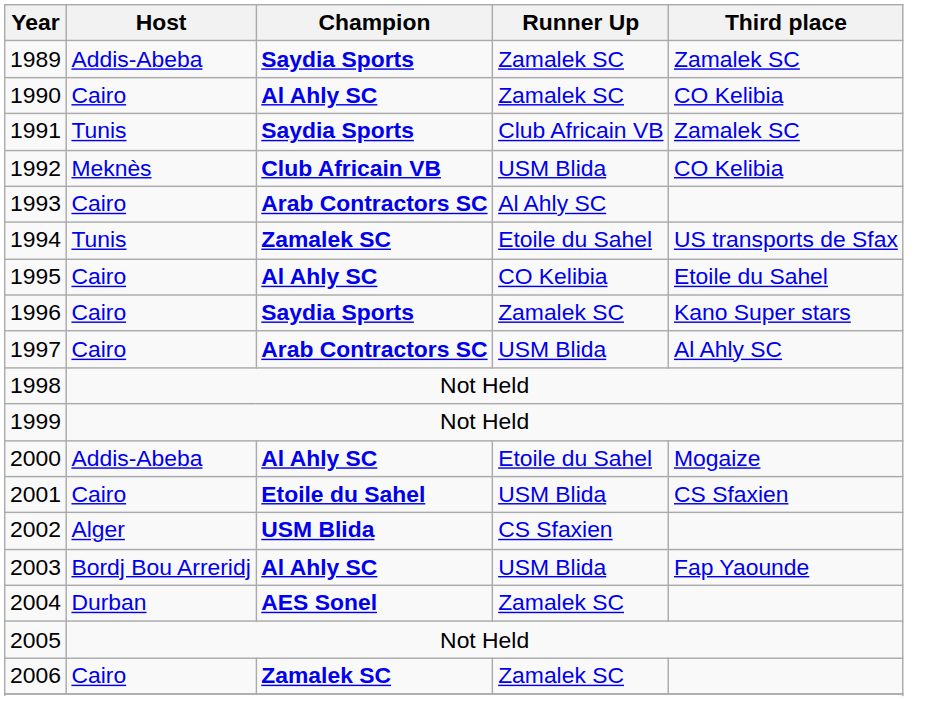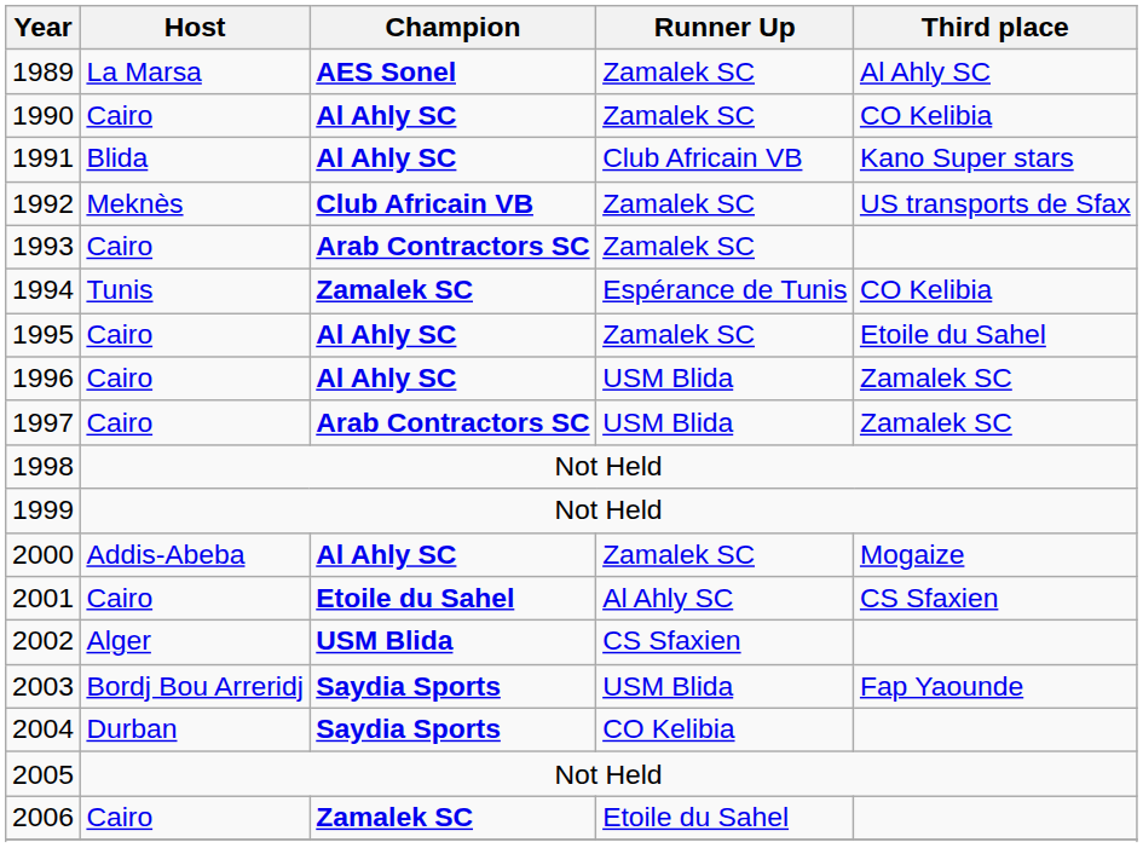 <table class=wikitable>
 <tr>
 <th>Year</th>
 <th>Host</th>
 <th>Champion</th>
 <th>Runner Up</th>
 <th>Third place</th>
 </tr>
 <tr>
 <td align="center">1989</td>
-<td> <a href='#'>Addis-Abeba</a></td>
-<td> <strong><a href='#'>Saydia Sports</a></strong> </td>
+<td> <a href='#'>La Marsa</a></td>
+<td> <strong><a href='#'>AES Sonel</a></strong></td>
 <td>  <a href='#'>Zamalek SC</a></td>
-<td>  <a href='#'>Zamalek SC</a></td>
+<td> <a href='#'>Al Ahly SC</a></td>
 </tr>
 <tr>
 <td align="center">1990</td>
 <td> <a href='#'>Cairo</a></td>
 <td> <strong><a href='#'>Al Ahly SC</a></strong></td>
 <td>  <a href='#'>Zamalek SC</a></td>
 <td> <a href='#'>CO Kelibia</a></td>
 </tr>
 <tr>
 <td align="center">1991</td>
-<td> <a href='#'>Tunis</a></td>
-<td> <strong><a href='#'>Saydia Sports</a></strong></td>
+<td> <a href='#'>Blida</a></td>
+<td> <strong><a href='#'>Al Ahly SC</a></strong></td>
 <td> <a href='#'>Club Africain VB</a></td>
-<td>  <a href='#'>Zamalek SC</a></td>
+<td>  <a href='#'>Kano Super stars</a></td>
 </tr>
 <tr>
 <td align="center">1992</td>
 <td> <a href='#'>Meknès</a></td>
 <td> <strong><a href='#'>Club Africain VB</a></strong></td>
-<td> <a href='#'>USM Blida</a></td>
-<td> <a href='#'>CO Kelibia</a></td>
+<td>  <a href='#'>Zamalek SC</a></td>
+<td> <a href='#'>US transports de Sfax</a></td>
 </tr>
 <tr>
 <td align="center">1993</td>
 <td> <a href='#'>Cairo</a></td>
 <td> <strong><a href='#'>Arab Contractors SC</a></strong></td>
-<td> <a href='#'>Al Ahly SC</a></td>
+<td>  <a href='#'>Zamalek SC</a></td>
 <td> </td>
 </tr>
 <tr>
 <td align="center">1994</td>
 <td> <a href='#'>Tunis</a></td>
 <td>  <strong><a href='#'>Zamalek SC</a></strong> </td>
-<td> <a href='#'>Etoile du Sahel</a></td>
-<td> <a href='#'>US transports de Sfax</a></td>
+<td> <a href='#'>Espérance de Tunis</a></td>
+<td> <a href='#'>CO Kelibia</a></td>
 </tr>
 <tr>
 <td align="center">1995</td>
 <td> <a href='#'>Cairo</a></td>
 <td> <strong><a href='#'>Al Ahly SC</a></strong></td>
-<td> <a href='#'>CO Kelibia</a></td>
+<td>  <a href='#'>Zamalek SC</a></td>
 <td> <a href='#'>Etoile du Sahel</a></td>
 </tr>
 <tr>
 <td align="center">1996</td>
 <td> <a href='#'>Cairo</a></td>
-<td> <strong><a href='#'>Saydia Sports</a></strong> </td>
+<td> <strong><a href='#'>Al Ahly SC</a></strong></td>
+<td> <a href='#'>USM Blida</a></td>
 <td>  <a href='#'>Zamalek SC</a></td>
-<td>  <a href='#'>Kano Super stars</a></td>
 </tr>
 <tr>
 <td align="center">1997</td>
 <td> <a href='#'>Cairo</a></td>
 <td> <strong><a href='#'>Arab Contractors SC</a></strong></td>
 <td> <a href='#'>USM Blida</a></td>
-<td> <a href='#'>Al Ahly SC</a></td>
+<td>  <a href='#'>Zamalek SC</a></td>
 </tr>
 <tr>
 <td align="center">1998</td>
 <td colspan="4" align="center">Not Held </td>
 </tr>
 <tr>
 <td align="center">1999</td>
 <td colspan="4" align="center">Not Held</td>
 </tr>
 <tr>
 <td align="center">2000</td>
 <td> <a href='#'>Addis-Abeba</a></td>
 <td> <strong><a href='#'>Al Ahly SC</a></strong> </td>
-<td> <a href='#'>Etoile du Sahel</a></td>
+<td>  <a href='#'>Zamalek SC</a></td>
 <td> <a href='#'>Mogaize</a></td>
 </tr>
 <tr>
 <td align="center">2001</td>
 <td> <a href='#'>Cairo</a></td>
 <td> <strong><a href='#'>Etoile du Sahel</a></strong></td>
-<td> <a href='#'>USM Blida</a></td>
+<td> <a href='#'>Al Ahly SC</a></td>
 <td> <a href='#'>CS Sfaxien</a></td>
 </tr>
 <tr>
 <td align="center">2002</td>
 <td> <a href='#'>Alger</a></td>
 <td> <strong><a href='#'>USM Blida</a></strong></td>
 <td> <a href='#'>CS Sfaxien</a></td>
 <td></td>
 </tr>
 <tr>
 <td align="center">2003</td>
 <td> <a href='#'>Bordj Bou Arreridj</a></td>
-<td> <strong><a href='#'>Al Ahly SC</a></strong></td>
+<td> <strong><a href='#'>Saydia Sports</a></strong></td>
 <td> <a href='#'>USM Blida</a></td>
 <td> <a href='#'>Fap Yaounde</a></td>
 </tr>
 <tr>
 <td align="center">2004</td>
 <td> <a href='#'>Durban</a></td>
-<td> <strong><a href='#'>AES Sonel</a></strong></td>
-<td>  <a href='#'>Zamalek SC</a></td>
+<td> <strong><a href='#'>Saydia Sports</a></strong> </td>
+<td> <a href='#'>CO Kelibia</a></td>
 <td></td>
 </tr>
 <tr>
 <td align="center">2005</td>
 <td colspan="4" align="center">Not Held</td>
 </tr>
 <tr>
 <td align="center">2006</td>
 <td> <a href='#'>Cairo</a></td>
 <td>  <strong><a href='#'>Zamalek SC</a></strong> </td>
-<td>  <a href='#'>Zamalek SC</a></td>
+<td> <a href='#'>Etoile du Sahel</a></td>
 <td></td>
 </tr>
 <tr>
 </tr>
 <tr>
 </tr>
 </table>
